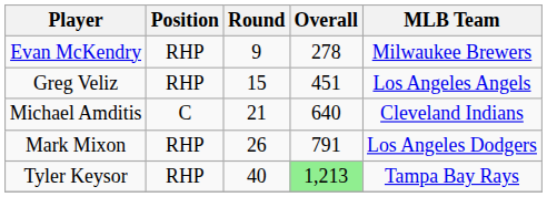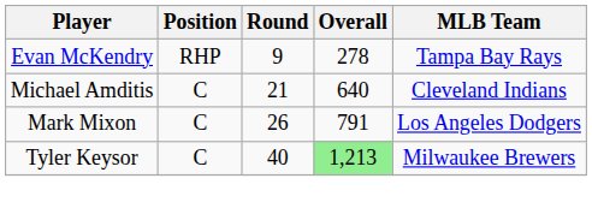 <table class="wikitable" style="text-align:center;">
 <tr>
 <th>Player</th>
 <th>Position</th>
 <th>Round</th>
 <th>Overall</th>
 <th>MLB Team</th>
 </tr>
 <tr>
 <td><a href='#'>Evan McKendry</a></td>
 <td>RHP</td>
 <td>9</td>
 <td>278</td>
-<td><a href='#'>Milwaukee Brewers</a></td>
-</tr>
-<tr>
-<td>Greg Veliz</td>
-<td>RHP</td>
-<td>15</td>
-<td>451</td>
-<td><a href='#'>Los Angeles Angels</a></td>
+<td><a href='#'>Tampa Bay Rays</a></td>
 </tr>
 <tr>
 <td>Michael Amditis</td>
 <td>C</td>
 <td>21</td>
 <td>640</td>
 <td><a href='#'>Cleveland Indians</a></td>
 </tr>
 <tr>
 <td>Mark Mixon</td>
-<td>RHP</td>
+<td>C</td>
 <td>26</td>
 <td>791</td>
 <td><a href='#'>Los Angeles Dodgers</a></td>
 </tr>
 <tr>
 <td>Tyler Keysor</td>
-<td>RHP</td>
+<td>C</td>
 <td>40</td>
 <td style="background: lightgreen;">1,213</td>
-<td><a href='#'>Tampa Bay Rays</a></td>
+<td><a href='#'>Milwaukee Brewers</a></td>
 </tr>
 <tr>
 </tr>
 </table>
